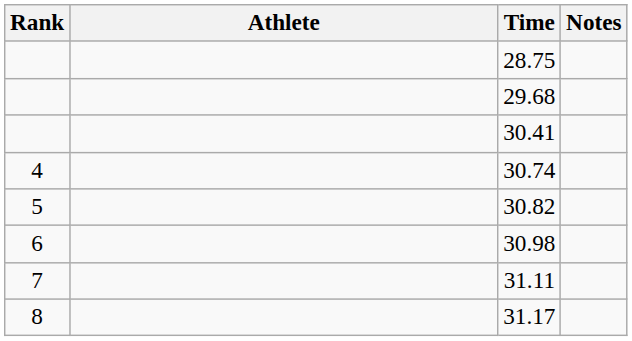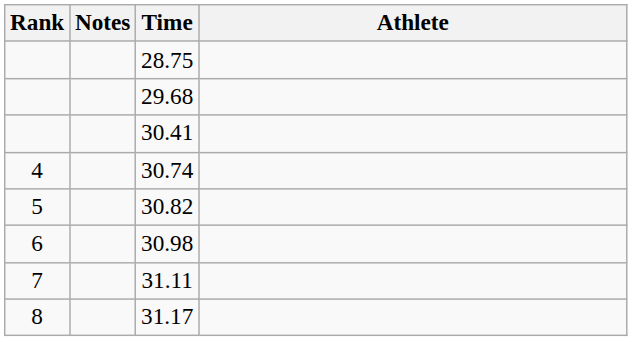 <table class="wikitable" style="text-align:center">
 <tr>
 <th>Rank</th>
+<th>Notes</th>
+<th>Time</th>
 <th Style="width:18em">Athlete</th>
-<th>Time</th>
-<th>Notes</th>
 </tr>
 <tr>
 <td></td>
+<td></td>
+<td>28.75</td>
 <td style="text-align:left"></td>
-<td>28.75</td>
-<td></td>
 </tr>
 <tr>
 <td></td>
+<td></td>
+<td>29.68</td>
 <td style="text-align:left"></td>
-<td>29.68</td>
-<td></td>
 </tr>
 <tr>
 <td></td>
+<td></td>
+<td>30.41</td>
 <td style="text-align:left"></td>
-<td>30.41</td>
-<td></td>
 </tr>
 <tr>
 <td>4</td>
+<td></td>
+<td>30.74</td>
 <td style="text-align:left"></td>
-<td>30.74</td>
-<td></td>
 </tr>
 <tr>
 <td>5</td>
+<td></td>
+<td>30.82</td>
 <td style="text-align:left"></td>
-<td>30.82</td>
-<td></td>
 </tr>
 <tr>
 <td>6</td>
+<td></td>
+<td>30.98</td>
 <td style="text-align:left"></td>
-<td>30.98</td>
-<td></td>
 </tr>
 <tr>
 <td>7</td>
+<td></td>
+<td>31.11</td>
 <td style="text-align:left"></td>
-<td>31.11</td>
-<td></td>
 </tr>
 <tr>
 <td>8</td>
+<td></td>
+<td>31.17</td>
 <td style="text-align:left"></td>
-<td>31.17</td>
-<td></td>
 </tr>
 </table>
